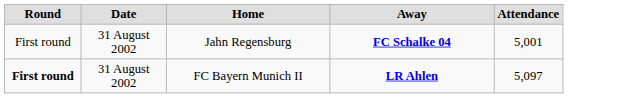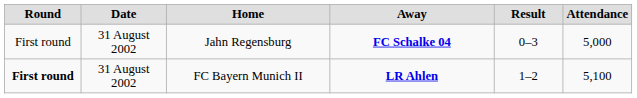 <table class="wikitable">
 <tr style="text-align:center; background:#dfdfdf;">
 <td style="width:90px;"><strong>Round</strong></td>
 <td style="width:100px;"><strong>Date</strong></td>
 <td style="width:200px;"><strong>Home</strong></td>
 <td style="width:200px;"><strong>Away</strong></td>
+<td style="width:80px;"><strong>Result</strong></td>
 <td style="width:80px;"><strong>Attendance</strong></td>
 </tr>
 <tr style="text-align:center;">
 <td>First round</td>
 <td>31 August 2002</td>
 <td>Jahn Regensburg</td>
 <td><strong><a href='#'>FC Schalke 04</a></strong></td>
-<td>5,001</td>
+<td>0–3</td>
+<td>5,000</td>
 </tr>
 <tr style="text-align:center;">
 <td><strong>First round</strong></td>
 <td>31 August 2002</td>
 <td>FC Bayern Munich II</td>
 <td><strong><a href='#'>LR Ahlen</a></strong></td>
-<td>5,097</td>
+<td>1–2</td>
+<td>5,100</td>
 </tr>
 </table>
